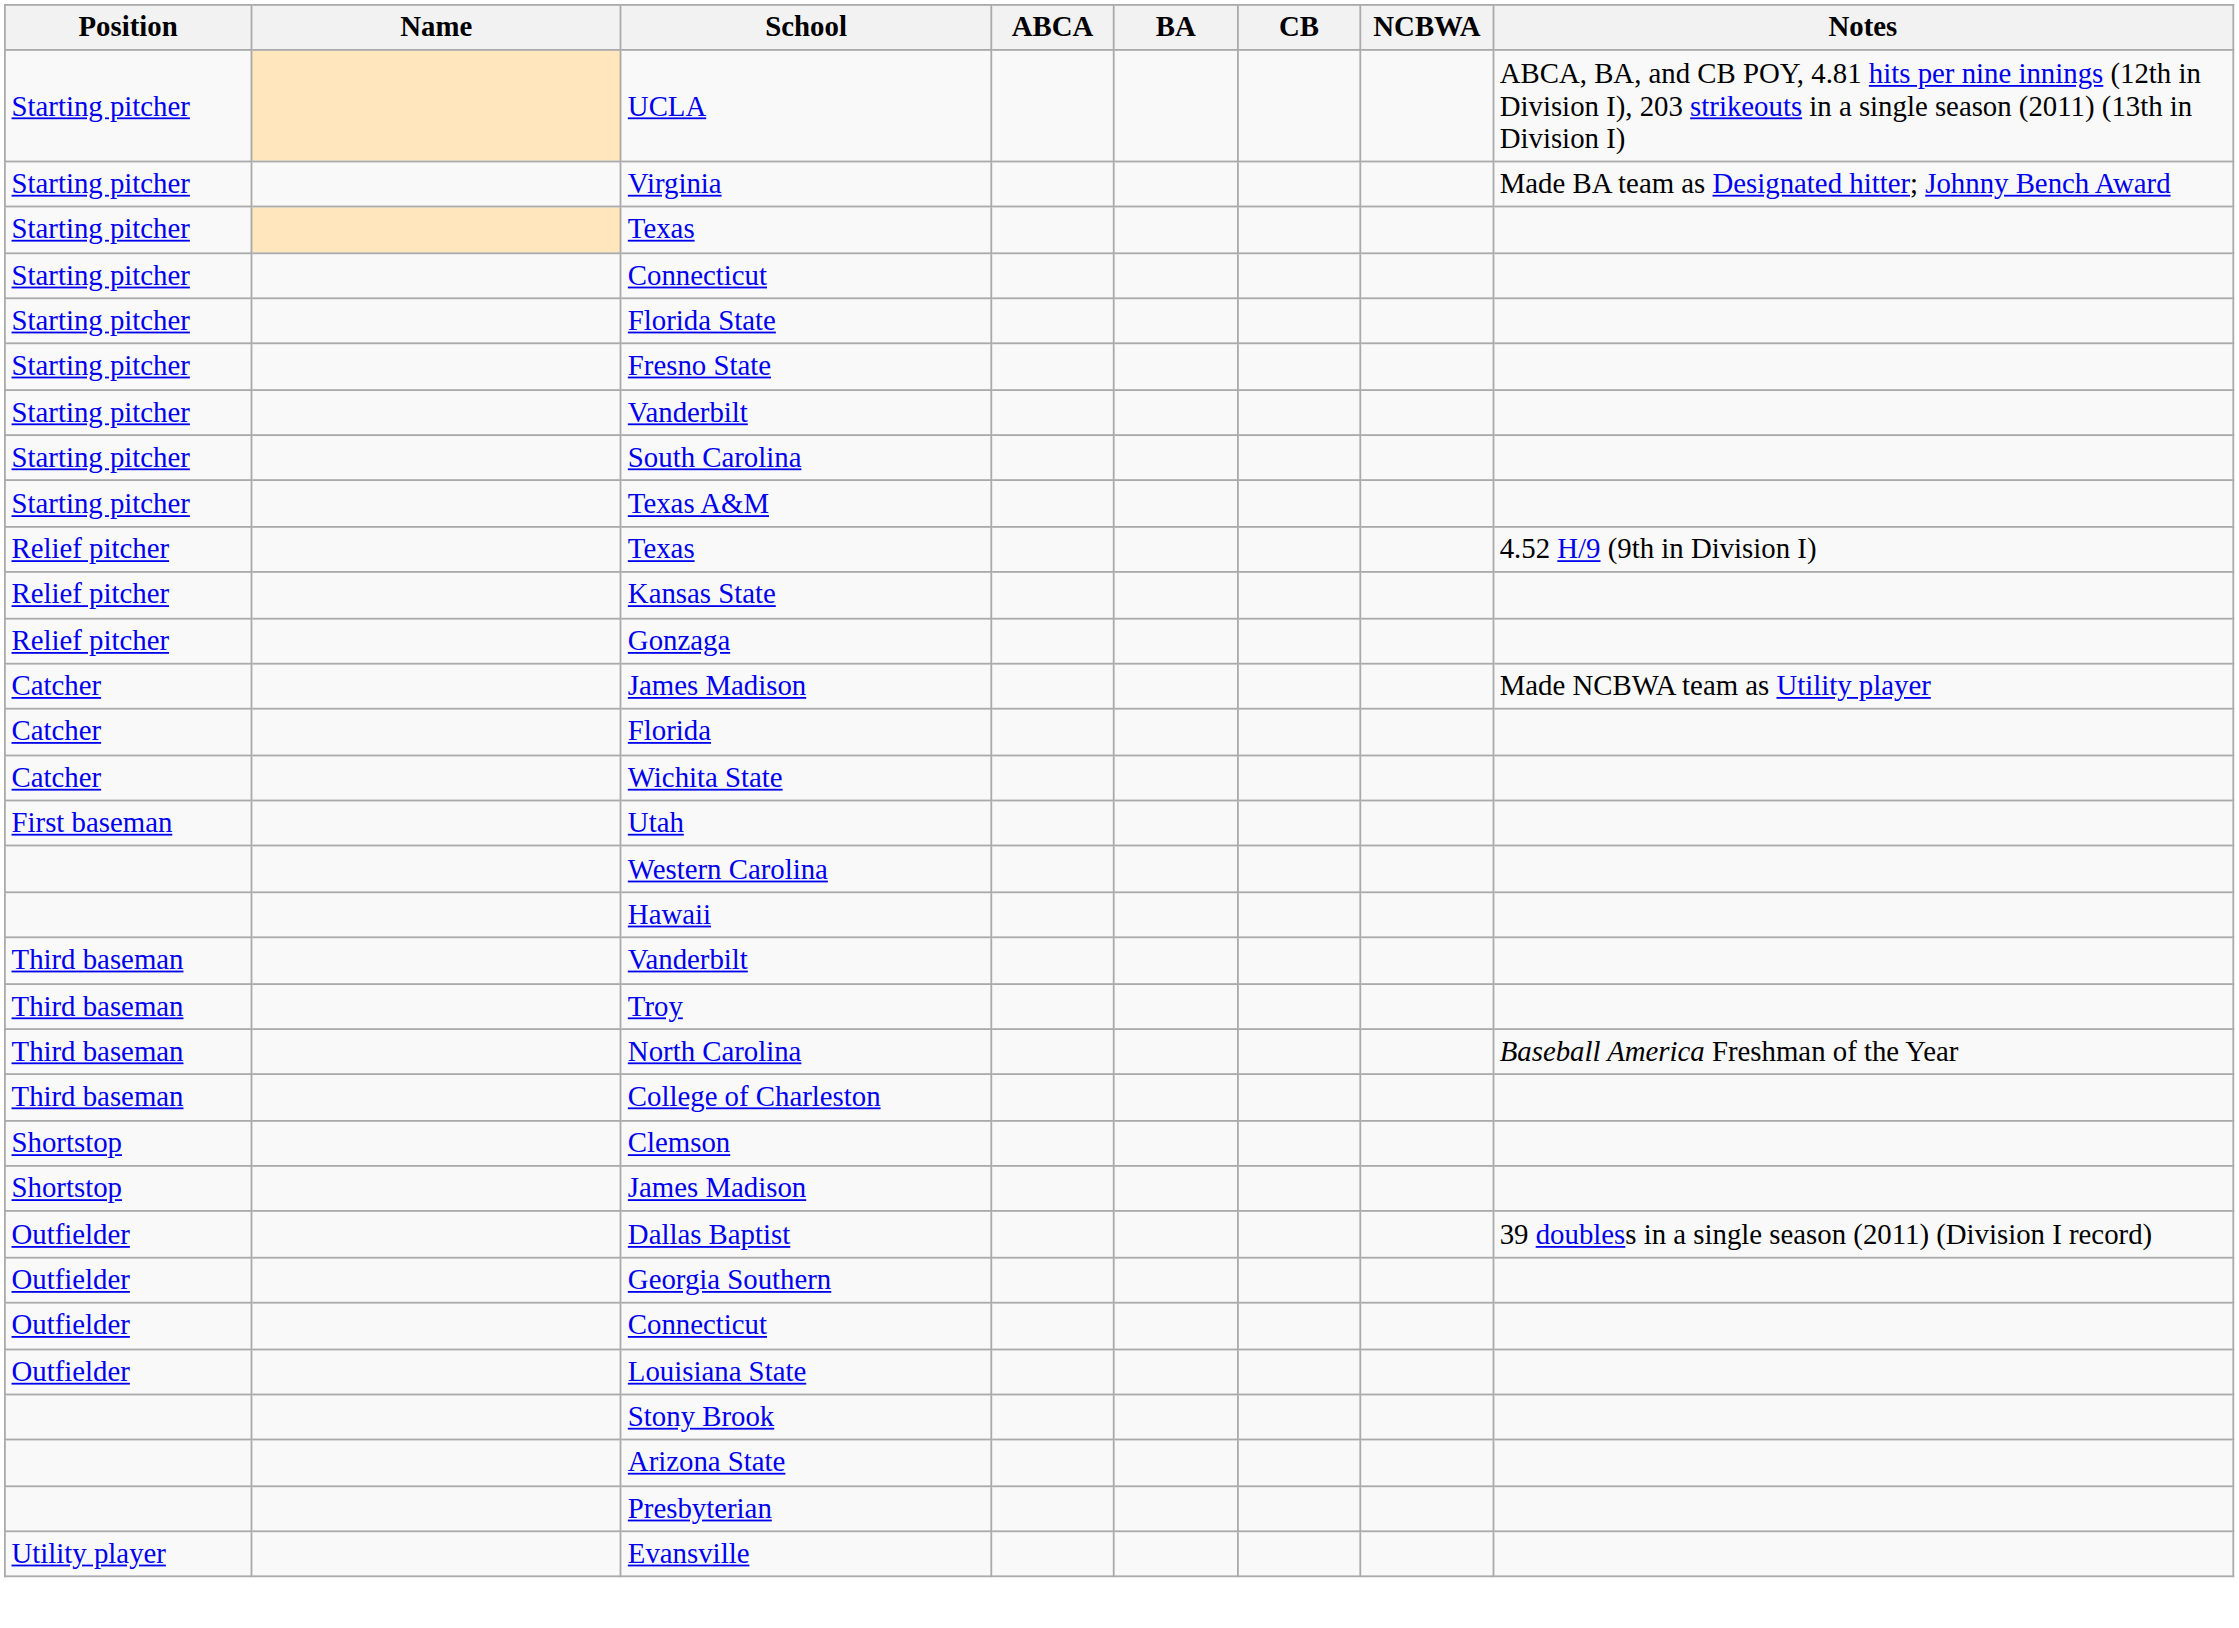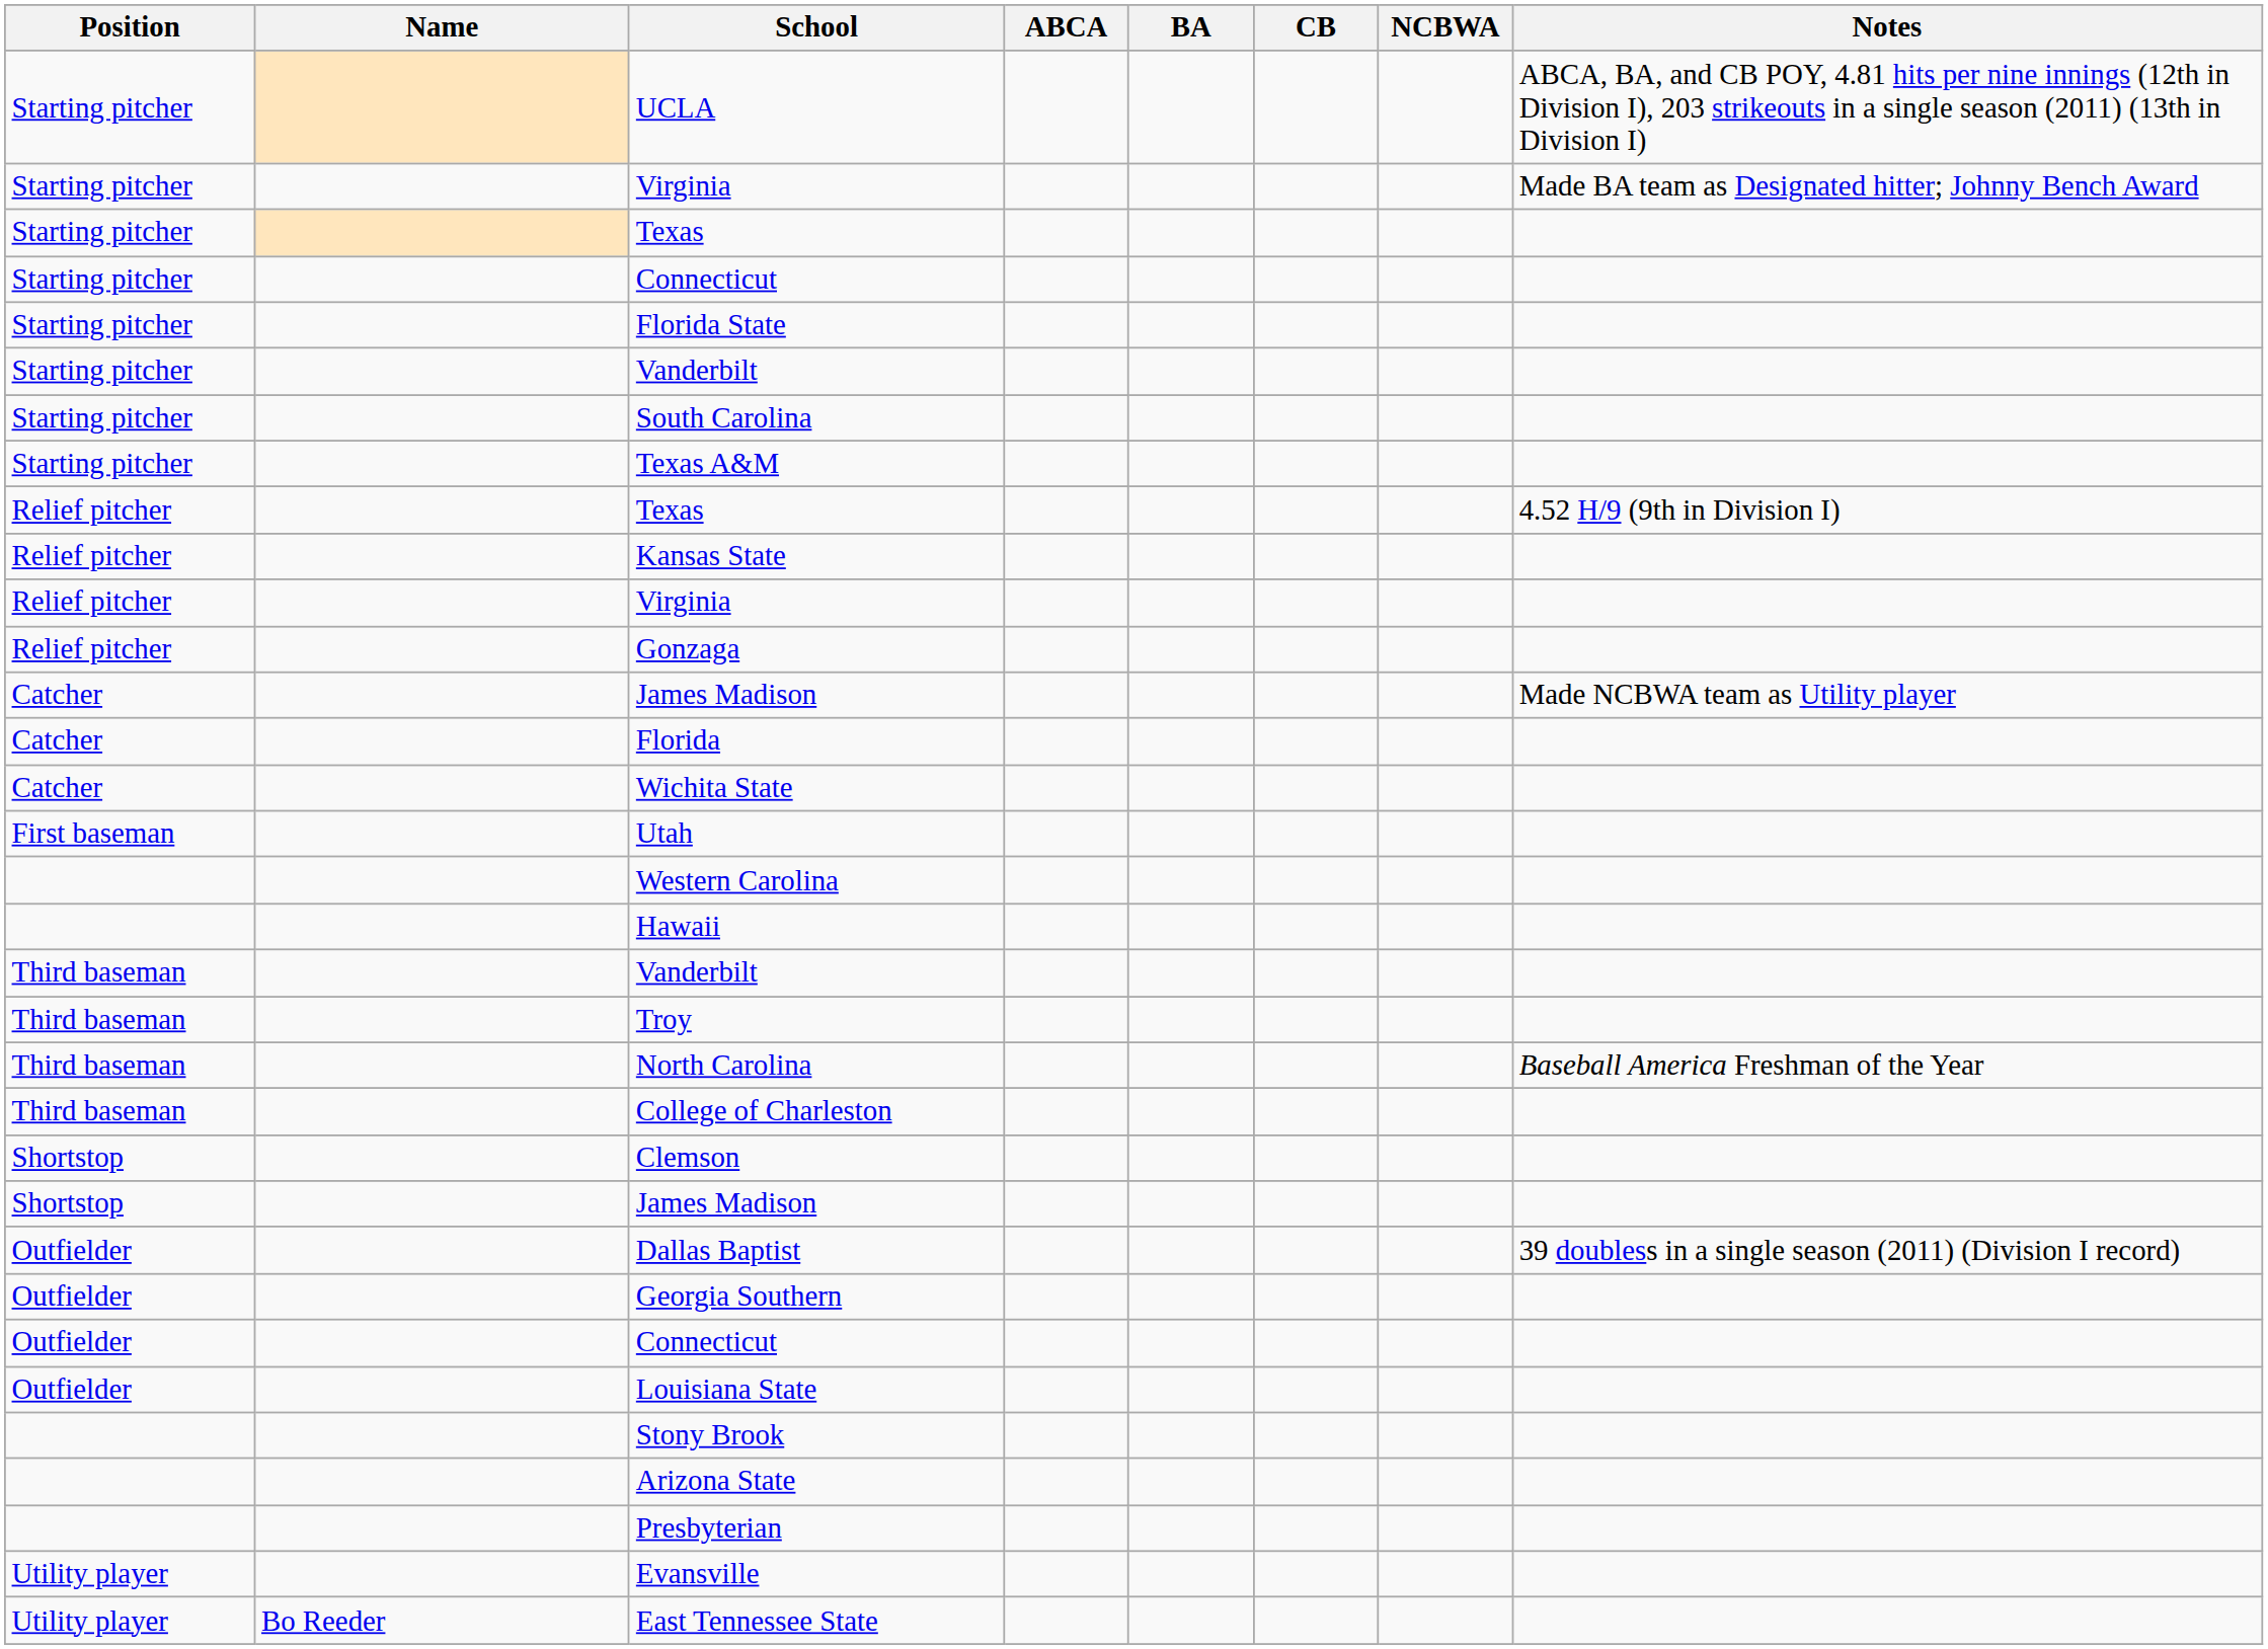 <table class="wikitable sortable" style="width:98%;">
 <tr>
 <th scope="col" width=10%>Position</th>
 <th scope="col" width=15%>Name</th>
 <th scope="col" width=15%>School</th>
 <th scope="col" width=5%>ABCA</th>
 <th scope="col" width=5%>BA</th>
 <th scope="col" width=5%>CB</th>
 <th scope="col" width=5%>NCBWA</th>
 <th scope="col" width=30% class="unsortable">Notes</th>
 </tr>
 <tr>
 <td><a href='#'>Starting pitcher</a></td>
 <td scope="row" style="background-color:#FFE6BD"> </td>
 <td><a href='#'>UCLA</a></td>
 <td></td>
 <td></td>
 <td></td>
 <td></td>
 <td>ABCA, BA, and CB POY, 4.81 <a href='#'>hits per nine innings</a> (12th in Division I), 203 <a href='#'>strikeouts</a> in a single season (2011) (13th in Division I)</td>
 </tr>
 <tr>
 <td><a href='#'>Starting pitcher</a></td>
 <td scope="row"> </td>
 <td><a href='#'>Virginia</a></td>
 <td></td>
 <td></td>
 <td></td>
 <td></td>
 <td>Made BA team as <a href='#'>Designated hitter</a>; <a href='#'>Johnny Bench Award</a></td>
 </tr>
 <tr>
 <td><a href='#'>Starting pitcher</a></td>
 <td scope="row" style="background-color:#FFE6BD"> </td>
 <td><a href='#'>Texas</a></td>
 <td></td>
 <td></td>
 <td></td>
 <td></td>
 <td></td>
 </tr>
 <tr>
 <td><a href='#'>Starting pitcher</a></td>
 <td scope="row"></td>
 <td><a href='#'>Connecticut</a></td>
 <td></td>
 <td></td>
 <td></td>
 <td></td>
 <td></td>
 </tr>
 <tr>
 <td><a href='#'>Starting pitcher</a></td>
 <td scope="row"></td>
 <td><a href='#'>Florida State</a></td>
 <td></td>
 <td></td>
 <td></td>
 <td></td>
 <td></td>
 </tr>
 <tr>
 <td><a href='#'>Starting pitcher</a></td>
 <td scope="row"></td>
-<td><a href='#'>Fresno State</a></td>
-<td></td>
-<td></td>
-<td></td>
-<td></td>
-<td></td>
-</tr>
-<tr>
-<td><a href='#'>Starting pitcher</a></td>
-<td scope="row"></td>
 <td><a href='#'>Vanderbilt</a></td>
 <td></td>
 <td></td>
 <td></td>
 <td></td>
 <td></td>
 </tr>
 <tr>
 <td><a href='#'>Starting pitcher</a></td>
 <td scope="row"></td>
 <td><a href='#'>South Carolina</a></td>
 <td></td>
 <td></td>
 <td></td>
 <td></td>
 <td></td>
 </tr>
 <tr>
 <td><a href='#'>Starting pitcher</a></td>
 <td scope="row"></td>
 <td><a href='#'>Texas A&M</a></td>
 <td></td>
 <td></td>
 <td></td>
 <td></td>
 <td></td>
 </tr>
 <tr>
 <td><a href='#'>Relief pitcher</a></td>
 <td scope="row"></td>
 <td><a href='#'>Texas</a></td>
 <td></td>
 <td></td>
 <td></td>
 <td></td>
 <td>4.52 <a href='#'>H/9</a> (9th in Division I)</td>
 </tr>
 <tr>
 <td><a href='#'>Relief pitcher</a></td>
 <td scope="row"></td>
 <td><a href='#'>Kansas State</a></td>
+<td></td>
+<td></td>
+<td></td>
+<td></td>
+<td></td>
+</tr>
+<tr>
+<td><a href='#'>Relief pitcher</a></td>
+<td scope="row"></td>
+<td><a href='#'>Virginia</a></td>
 <td></td>
 <td></td>
 <td></td>
 <td></td>
 <td></td>
 </tr>
 <tr>
 <td><a href='#'>Relief pitcher</a></td>
 <td scope="row"></td>
 <td><a href='#'>Gonzaga</a></td>
 <td></td>
 <td></td>
 <td></td>
 <td></td>
 <td></td>
 </tr>
 <tr>
 <td><a href='#'>Catcher</a></td>
 <td scope="row"></td>
 <td><a href='#'>James Madison</a></td>
 <td></td>
 <td></td>
 <td></td>
 <td></td>
 <td>Made NCBWA team as <a href='#'>Utility player</a></td>
 </tr>
 <tr>
 <td><a href='#'>Catcher</a></td>
 <td scope="row"></td>
 <td><a href='#'>Florida</a></td>
 <td></td>
 <td></td>
 <td></td>
 <td></td>
 <td></td>
 </tr>
 <tr>
 <td><a href='#'>Catcher</a></td>
 <td scope="row"></td>
 <td><a href='#'>Wichita State</a></td>
 <td></td>
 <td></td>
 <td></td>
 <td></td>
 <td></td>
 </tr>
 <tr>
 <td><a href='#'>First baseman</a></td>
 <td scope="row"> </td>
 <td><a href='#'>Utah</a></td>
 <td></td>
 <td></td>
 <td></td>
 <td></td>
 <td></td>
 </tr>
 <tr>
 <td></td>
 <td scope="row"></td>
 <td><a href='#'>Western Carolina</a></td>
 <td></td>
 <td></td>
 <td></td>
 <td></td>
 <td></td>
 </tr>
 <tr>
 <td></td>
 <td scope="row"></td>
 <td><a href='#'>Hawaii</a></td>
 <td></td>
 <td></td>
 <td></td>
 <td></td>
 <td></td>
 </tr>
 <tr>
 <td><a href='#'>Third baseman</a></td>
 <td scope="row"></td>
 <td><a href='#'>Vanderbilt</a></td>
 <td></td>
 <td></td>
 <td></td>
 <td></td>
 <td></td>
 </tr>
 <tr>
 <td><a href='#'>Third baseman</a></td>
 <td scope="row"></td>
 <td><a href='#'>Troy</a></td>
 <td></td>
 <td></td>
 <td></td>
 <td></td>
 <td></td>
 </tr>
 <tr>
 <td><a href='#'>Third baseman</a></td>
 <td scope="row"></td>
 <td><a href='#'>North Carolina</a></td>
 <td></td>
 <td></td>
 <td></td>
 <td></td>
 <td><em>Baseball America</em> Freshman of the Year</td>
 </tr>
 <tr>
 <td><a href='#'>Third baseman</a></td>
 <td scope="row"></td>
 <td><a href='#'>College of Charleston</a></td>
 <td></td>
 <td></td>
 <td></td>
 <td></td>
 <td></td>
 </tr>
 <tr>
 <td><a href='#'>Shortstop</a></td>
 <td scope="row"></td>
 <td><a href='#'>Clemson</a></td>
 <td></td>
 <td></td>
 <td></td>
 <td></td>
 <td></td>
 </tr>
 <tr>
 <td><a href='#'>Shortstop</a></td>
 <td scope="row"></td>
 <td><a href='#'>James Madison</a></td>
 <td></td>
 <td></td>
 <td></td>
 <td></td>
 <td></td>
 </tr>
 <tr>
 <td><a href='#'>Outfielder</a></td>
 <td scope="row"></td>
 <td><a href='#'>Dallas Baptist</a></td>
 <td></td>
 <td></td>
 <td></td>
 <td></td>
 <td>39 <a href='#'>doubles</a>s in a single season (2011) (Division I record)</td>
 </tr>
 <tr>
 <td><a href='#'>Outfielder</a></td>
 <td scope="row"></td>
 <td><a href='#'>Georgia Southern</a></td>
 <td></td>
 <td></td>
 <td></td>
 <td></td>
 <td></td>
 </tr>
 <tr>
 <td><a href='#'>Outfielder</a></td>
 <td scope="row"></td>
 <td><a href='#'>Connecticut</a></td>
 <td></td>
 <td></td>
 <td></td>
 <td></td>
 <td></td>
 </tr>
 <tr>
 <td><a href='#'>Outfielder</a></td>
 <td scope="row"></td>
 <td><a href='#'>Louisiana State</a></td>
 <td></td>
 <td></td>
 <td></td>
 <td></td>
 <td></td>
 </tr>
 <tr>
 <td></td>
 <td scope="row"></td>
 <td><a href='#'>Stony Brook</a></td>
 <td></td>
 <td></td>
 <td></td>
 <td></td>
 <td></td>
 </tr>
 <tr>
 <td></td>
 <td scope="row"></td>
 <td><a href='#'>Arizona State</a></td>
 <td></td>
 <td></td>
 <td></td>
 <td></td>
 <td></td>
 </tr>
 <tr>
 <td></td>
 <td scope="row"></td>
 <td><a href='#'>Presbyterian</a></td>
 <td></td>
 <td></td>
 <td></td>
 <td></td>
 <td></td>
 </tr>
 <tr>
 <td><a href='#'>Utility player</a></td>
 <td scope="row"></td>
 <td><a href='#'>Evansville</a></td>
 <td></td>
 <td></td>
 <td></td>
 <td></td>
 <td></td>
 </tr>
+<tr>
+<td><a href='#'>Utility player</a></td>
+<td><a href='#'>Bo Reeder</a></td>
+<td><a href='#'>East Tennessee State</a></td>
+<td></td>
+<td></td>
+<td></td>
+<td></td>
+<td></td>
+</tr>
 </table>
